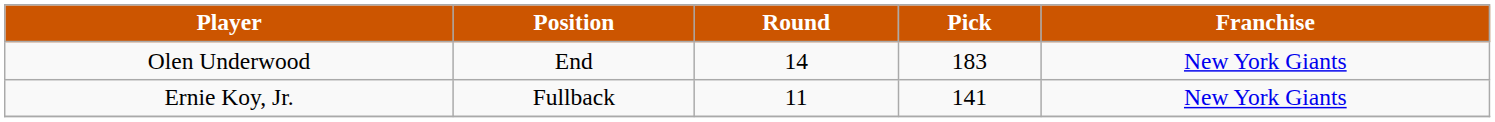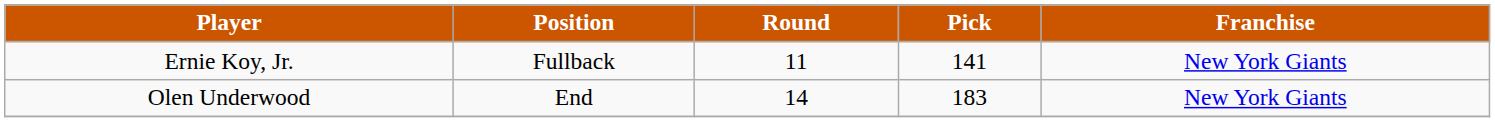 <table class="wikitable" width="80%">
 <tr align="center" style="background:#CC5500;color:#FFFFFF;">
 <td><strong>Player</strong></td>
 <td><strong>Position</strong></td>
 <td><strong>Round</strong></td>
 <td><strong>Pick</strong></td>
 <td><strong>Franchise</strong></td>
 </tr>
 <tr align="center" bgcolor="">
+<td>Ernie Koy, Jr.</td>
+<td>Fullback</td>
+<td>11</td>
+<td>141</td>
+<td><a href='#'>New York Giants</a></td>
+</tr>
+<tr align="center" bgcolor="">
 <td>Olen Underwood</td>
 <td>End</td>
 <td>14</td>
 <td>183</td>
 <td><a href='#'>New York Giants</a></td>
 </tr>
 <tr align="center" bgcolor="">
-<td>Ernie Koy, Jr.</td>
-<td>Fullback</td>
-<td>11</td>
-<td>141</td>
-<td><a href='#'>New York Giants</a></td>
-</tr>
-<tr align="center" bgcolor="">
 </tr>
 </table>
